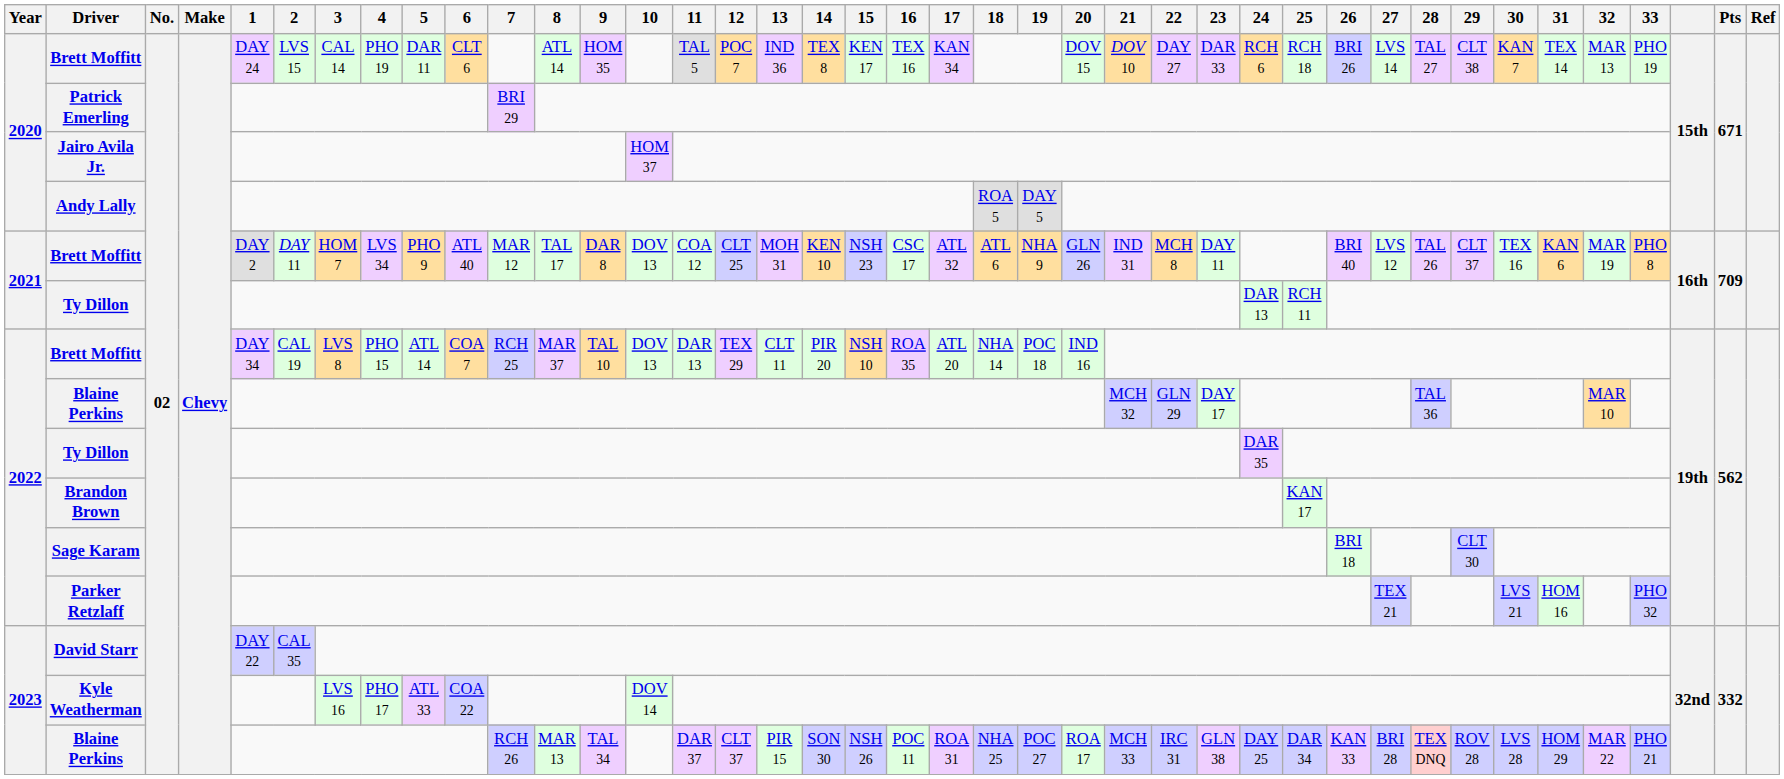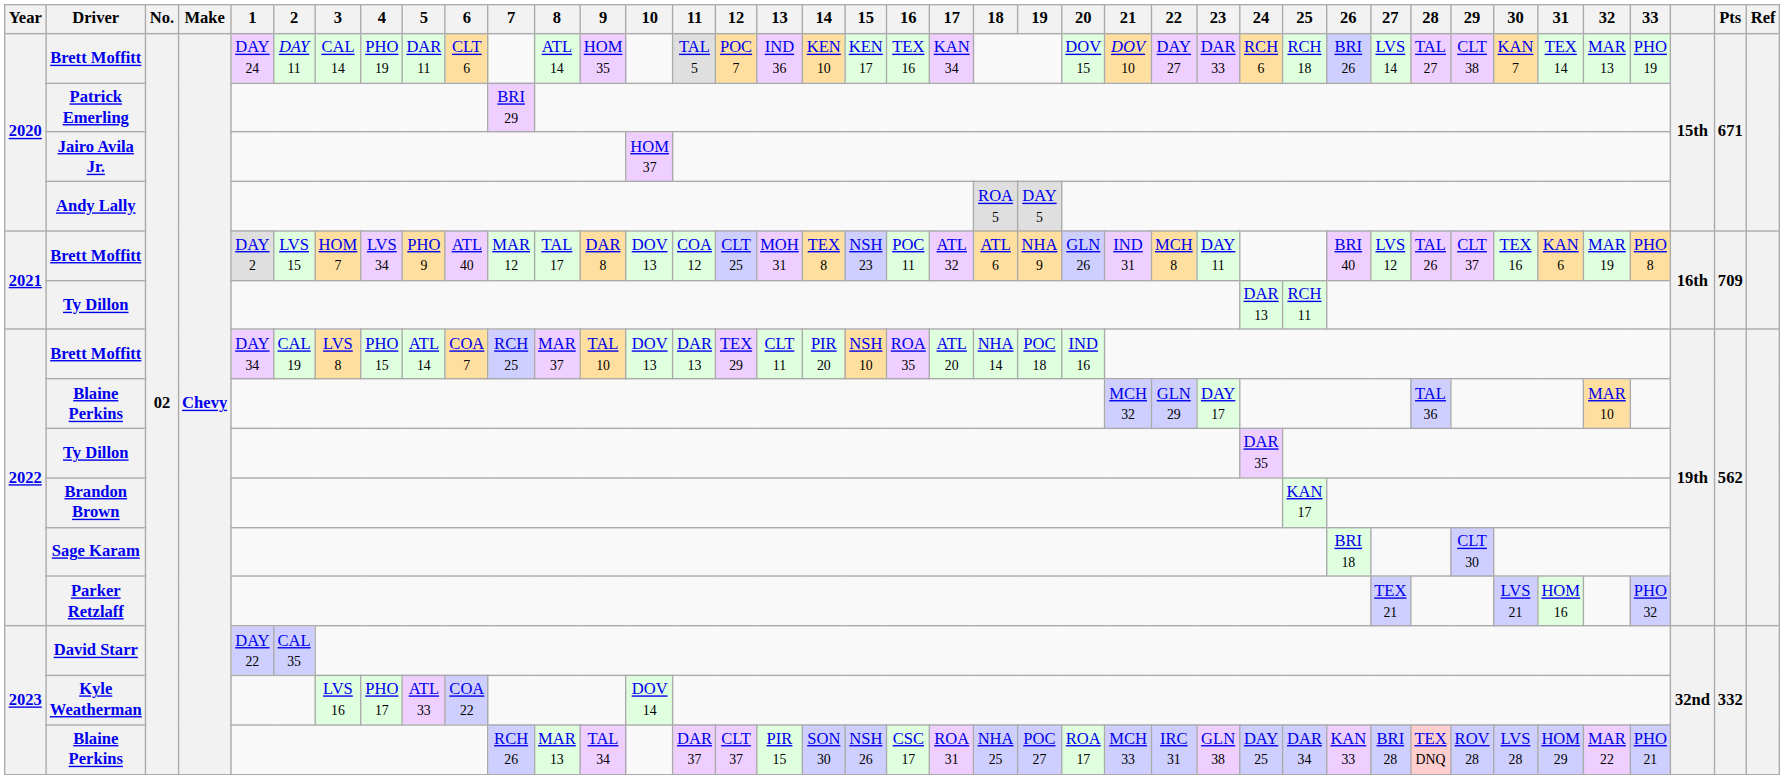 <table class="wikitable" style="text-align:center; font-size:75%">
 <tr>
 <th>Year</th>
 <th>Driver</th>
 <th>No.</th>
 <th>Make</th>
 <th>1</th>
 <th>2</th>
 <th>3</th>
 <th>4</th>
 <th>5</th>
 <th>6</th>
 <th>7</th>
 <th>8</th>
 <th>9</th>
 <th>10</th>
 <th>11</th>
 <th>12</th>
 <th>13</th>
 <th>14</th>
 <th>15</th>
 <th>16</th>
 <th>17</th>
 <th>18</th>
 <th>19</th>
 <th>20</th>
 <th>21</th>
 <th>22</th>
 <th>23</th>
 <th>24</th>
 <th>25</th>
 <th>26</th>
 <th>27</th>
 <th>28</th>
 <th>29</th>
 <th>30</th>
 <th>31</th>
 <th>32</th>
 <th>33</th>
 <th></th>
 <th>Pts</th>
 <th>Ref</th>
 </tr>
 <tr>
 <th rowspan=4><a href='#'>2020</a></th>
 <th><a href='#'>Brett Moffitt</a></th>
 <th rowspan="15">02</th>
 <th rowspan="15"><a href='#'>Chevy</a></th>
 <td style="background:#EFCFFF;"><a href='#'>DAY</a><br><small>24</small></td>
-<td style="background:#DFFFDF;"><a href='#'>LVS</a><br><small>15</small></td>
+<td style="background:#DFFFDF;"><em><a href='#'>DAY</a></em><br><small>11</small></td>
 <td style="background:#DFFFDF;"><a href='#'>CAL</a><br><small>14</small></td>
 <td style="background:#DFFFDF;"><a href='#'>PHO</a><br><small>19</small></td>
 <td style="background:#DFFFDF;"><a href='#'>DAR</a><br><small>11</small></td>
 <td style="background:#FFDF9F;"><a href='#'>CLT</a><br><small>6</small></td>
 <td colspan=1></td>
 <td style="background:#DFFFDF;"><a href='#'>ATL</a><br><small>14</small></td>
 <td style="background:#EFCFFF;"><a href='#'>HOM</a><br><small>35</small></td>
 <td colspan=1></td>
 <td style="background:#DFDFDF;"><a href='#'>TAL</a><br><small>5</small></td>
 <td style="background:#FFDF9F;"><a href='#'>POC</a><br><small>7</small></td>
 <td style="background:#EFCFFF;"><a href='#'>IND</a><br><small>36</small></td>
-<td style="background:#FFDF9F;"><a href='#'>TEX</a><br><small>8</small></td>
+<td style="background:#FFDF9F;"><a href='#'>KEN</a><br><small>10</small></td>
 <td style="background:#DFFFDF;"><a href='#'>KEN</a><br><small>17</small></td>
 <td style="background:#DFFFDF;"><a href='#'>TEX</a><br><small>16</small></td>
 <td style="background:#EFCFFF;"><a href='#'>KAN</a><br><small>34</small></td>
 <td colspan=2></td>
 <td style="background:#DFFFDF;"><a href='#'>DOV</a><br><small>15</small></td>
 <td style="background:#FFDF9F;"><em><a href='#'>DOV</a></em><br><small>10</small></td>
 <td style="background:#EFCFFF;"><a href='#'>DAY</a><br><small>27</small></td>
 <td style="background:#EFCFFF;"><a href='#'>DAR</a><br><small>33</small></td>
 <td style="background:#FFDF9F;"><a href='#'>RCH</a><br><small>6</small></td>
 <td style="background:#DFFFDF;"><a href='#'>RCH</a><br><small>18</small></td>
 <td style="background:#CFCFFF;"><a href='#'>BRI</a><br><small>26</small></td>
 <td style="background:#DFFFDF;"><a href='#'>LVS</a><br><small>14</small></td>
 <td style="background:#EFCFFF;"><a href='#'>TAL</a><br><small>27</small></td>
 <td style="background:#EFCFFF;"><a href='#'>CLT</a><br><small>38</small></td>
 <td style="background:#FFDF9F;"><a href='#'>KAN</a><br><small>7</small></td>
 <td style="background:#DFFFDF;"><a href='#'>TEX</a><br><small>14</small></td>
 <td style="background:#DFFFDF;"><a href='#'>MAR</a><br><small>13</small></td>
 <td style="background:#DFFFDF;"><a href='#'>PHO</a><br><small>19</small></td>
 <th rowspan=4>15th</th>
 <th rowspan=4>671</th>
 <th rowspan=4></th>
 </tr>
 <tr>
 <th><a href='#'>Patrick Emerling</a></th>
 <td colspan=6></td>
 <td style="background:#EFCFFF;"><a href='#'>BRI</a><br><small>29</small></td>
 <td colspan=26></td>
 </tr>
 <tr>
 <th><a href='#'>Jairo Avila Jr.</a></th>
 <td colspan=9></td>
 <td style="background:#EFCFFF;"><a href='#'>HOM</a><br><small>37</small></td>
 <td colspan=23></td>
 </tr>
 <tr>
 <th><a href='#'>Andy Lally</a></th>
 <td colspan=17></td>
 <td style="background:#DFDFDF;"><a href='#'>ROA</a><br><small>5</small></td>
 <td style="background:#DFDFDF;"><a href='#'>DAY</a><br><small>5</small></td>
 <td colspan=14></td>
 </tr>
 <tr>
 <th Rowspan=2><a href='#'>2021</a></th>
 <th><a href='#'>Brett Moffitt</a></th>
 <td style="background:#DFDFDF;"><a href='#'>DAY</a><br><small>2</small></td>
-<td style="background:#DFFFDF;"><em><a href='#'>DAY</a></em><br><small>11</small></td>
+<td style="background:#DFFFDF;"><a href='#'>LVS</a><br><small>15</small></td>
 <td style="background:#FFDF9F;"><a href='#'>HOM</a><br><small>7</small></td>
 <td style="background:#EFCFFF;"><a href='#'>LVS</a><br><small>34</small></td>
 <td style="background:#FFDF9F;"><a href='#'>PHO</a><br><small>9</small></td>
 <td style="background:#EFCFFF;"><a href='#'>ATL</a><br><small>40</small></td>
 <td style="background:#DFFFDF;"><a href='#'>MAR</a><br><small>12</small></td>
 <td style="background:#DFFFDF;"><a href='#'>TAL</a><br><small>17</small></td>
 <td style="background:#FFDF9F;"><a href='#'>DAR</a><br><small>8</small></td>
 <td style="background:#DFFFDF;"><a href='#'>DOV</a><br><small>13</small></td>
 <td style="background:#DFFFDF;"><a href='#'>COA</a><br><small>12</small></td>
 <td style="background:#CFCFFF;"><a href='#'>CLT</a><br><small>25</small></td>
 <td style="background:#EFCFFF;"><a href='#'>MOH</a><br><small>31</small></td>
-<td style="background:#FFDF9F;"><a href='#'>KEN</a><br><small>10</small></td>
+<td style="background:#FFDF9F;"><a href='#'>TEX</a><br><small>8</small></td>
 <td style="background:#CFCFFF;"><a href='#'>NSH</a><br><small>23</small></td>
-<td style="background:#DFFFDF;"><a href='#'>CSC</a><br><small>17</small></td>
+<td style="background:#DFFFDF;"><a href='#'>POC</a><br><small>11</small></td>
 <td style="background:#EFCFFF;"><a href='#'>ATL</a><br><small>32</small></td>
 <td style="background:#FFDF9F;"><a href='#'>ATL</a><br><small>6</small></td>
 <td style="background:#FFDF9F;"><a href='#'>NHA</a><br><small>9</small></td>
 <td style="background:#CFCFFF;"><a href='#'>GLN</a><br><small>26</small></td>
 <td style="background:#EFCFFF;"><a href='#'>IND</a><br><small>31</small></td>
 <td style="background:#FFDF9F;"><a href='#'>MCH</a><br><small>8</small></td>
 <td style="background:#DFFFDF;"><a href='#'>DAY</a><br><small>11</small></td>
 <td colspan=2></td>
 <td style="background:#EFCFFF;"><a href='#'>BRI</a><br><small>40</small></td>
 <td style="background:#DFFFDF;"><a href='#'>LVS</a><br><small>12</small></td>
 <td style="background:#EFCFFF;"><a href='#'>TAL</a><br><small>26</small></td>
 <td style="background:#EFCFFF;"><a href='#'>CLT</a><br><small>37</small></td>
 <td style="background:#DFFFDF;"><a href='#'>TEX</a><br><small>16</small></td>
 <td style="background:#FFDF9F;"><a href='#'>KAN</a><br><small>6</small></td>
 <td style="background:#DFFFDF;"><a href='#'>MAR</a><br><small>19</small></td>
 <td style="background:#FFDF9F;"><a href='#'>PHO</a><br><small>8</small></td>
 <th Rowspan=2>16th</th>
 <th Rowspan=2>709</th>
 <th Rowspan=2></th>
 </tr>
 <tr>
 <th><a href='#'>Ty Dillon</a></th>
 <td colspan=23></td>
 <td style="background:#DFFFDF;"><a href='#'>DAR</a><br><small>13</small></td>
 <td style="background:#DFFFDF;"><a href='#'>RCH</a><br><small>11</small></td>
 <td colspan=8></td>
 </tr>
 <tr>
 <th rowspan="6"><a href='#'>2022</a></th>
 <th><a href='#'>Brett Moffitt</a></th>
 <td style="background:#EFCFFF;"><a href='#'>DAY</a><br><small>34</small></td>
 <td style="background:#DFFFDF;"><a href='#'>CAL</a><br><small>19</small></td>
 <td style="background:#FFDF9F;"><a href='#'>LVS</a><br><small>8</small></td>
 <td style="background:#DFFFDF;"><a href='#'>PHO</a><br><small>15</small></td>
 <td style="background:#DFFFDF;"><a href='#'>ATL</a><br><small>14</small></td>
 <td style="background:#FFDF9F;"><a href='#'>COA</a><br><small>7</small></td>
 <td style="background:#CFCFFF;"><a href='#'>RCH</a><br><small>25</small></td>
 <td style="background:#EFCFFF;"><a href='#'>MAR</a><br><small>37</small></td>
 <td style="background:#FFDF9F;"><a href='#'>TAL</a><br><small>10</small></td>
 <td style="background:#DFFFDF;"><a href='#'>DOV</a><br><small>13</small></td>
 <td style="background:#DFFFDF;"><a href='#'>DAR</a><br><small>13</small></td>
 <td style="background:#EFCFFF;"><a href='#'>TEX</a><br><small>29</small></td>
 <td style="background:#DFFFDF;"><a href='#'>CLT</a><br><small>11</small></td>
 <td style="background:#DFFFDF;"><a href='#'>PIR</a><br><small>20</small></td>
 <td style="background:#FFDF9F;"><a href='#'>NSH</a><br><small>10</small></td>
 <td style="background:#EFCFFF;"><a href='#'>ROA</a><br><small>35</small></td>
 <td style="background:#DFFFDF;"><a href='#'>ATL</a><br><small>20</small></td>
 <td style="background:#DFFFDF;"><a href='#'>NHA</a><br><small>14</small></td>
 <td style="background:#DFFFDF;"><a href='#'>POC</a><br><small>18</small></td>
 <td style="background:#DFFFDF;"><a href='#'>IND</a><br><small>16</small></td>
 <td colspan="13"></td>
 <th rowspan="6">19th</th>
 <th rowspan="6">562</th>
 <th rowspan="6"></th>
 </tr>
 <tr>
 <th><a href='#'>Blaine Perkins</a></th>
 <td colspan="20"></td>
 <td style="background:#CFCFFF;"><a href='#'>MCH</a> <br><small>32</small></td>
 <td style="background:#CFCFFF;"><a href='#'>GLN</a> <br><small>29</small></td>
 <td style="background:#DFFFDF;"><a href='#'>DAY</a><br><small>17</small></td>
 <td colspan="4"></td>
 <td style="background:#CFCFFF;"><a href='#'>TAL</a><br><small>36</small></td>
 <td colspan="3"></td>
 <td style="background:#FFDF9F;"><a href='#'>MAR</a><br><small>10</small></td>
 <td></td>
 </tr>
 <tr>
 <th><a href='#'>Ty Dillon</a></th>
 <td colspan="23"></td>
 <td style="background:#EFCFFF;"><a href='#'>DAR</a><br><small>35</small></td>
 <td colspan="9"></td>
 </tr>
 <tr>
 <th><a href='#'>Brandon Brown</a></th>
 <td colspan="24"></td>
 <td style="background:#DFFFDF;"><a href='#'>KAN</a> <br><small>17</small></td>
 <td colspan="8"></td>
 </tr>
 <tr>
 <th><a href='#'>Sage Karam</a></th>
 <td colspan="25"></td>
 <td style="background:#DFFFDF;"><a href='#'>BRI</a><br><small>18</small></td>
 <td colspan="2"></td>
 <td style="background:#CFCFFF;"><a href='#'>CLT</a><br><small>30</small></td>
 <td colspan="4"></td>
 </tr>
 <tr>
 <th><a href='#'>Parker Retzlaff</a></th>
 <td colspan="26"></td>
 <td style="background:#CFCFFF;"><a href='#'>TEX</a><br><small>21</small></td>
 <td colspan="2"></td>
 <td style="background:#CFCFFF;"><a href='#'>LVS</a><br><small>21</small></td>
 <td style="background:#DFFFDF;"><a href='#'>HOM</a><br><small>16</small></td>
 <td></td>
 <td style="background:#CFCFFF;"><a href='#'>PHO</a><br><small>32</small></td>
 </tr>
 <tr>
 <th rowspan="3"><a href='#'>2023</a></th>
 <th><a href='#'>David Starr</a></th>
 <td style="background:#CFCFFF;"><a href='#'>DAY</a><br><small>22</small></td>
 <td style="background:#CFCFFF;"><a href='#'>CAL</a><br><small>35</small></td>
 <td colspan="31"></td>
 <th rowspan="3">32nd</th>
 <th rowspan="3">332</th>
 <th rowspan="3"></th>
 </tr>
 <tr>
 <th><a href='#'>Kyle Weatherman</a></th>
 <td colspan="2"></td>
 <td style="background:#DFFFDF;"><a href='#'>LVS</a><br><small>16</small></td>
 <td style="background:#DFFFDF;"><a href='#'>PHO</a><br><small>17</small></td>
 <td style="background:#EFCFFF;"><a href='#'>ATL</a><br><small>33</small></td>
 <td style="background:#CFCFFF;"><a href='#'>COA</a><br><small>22</small></td>
 <td colspan="3"></td>
 <td style="background:#DFFFDF;"><a href='#'>DOV</a><br><small>14</small></td>
 <td colspan="23"></td>
 </tr>
 <tr>
 <th><a href='#'>Blaine Perkins</a></th>
 <td colspan="6"></td>
 <td style="background:#CFCFFF;"><a href='#'>RCH</a><br><small>26</small></td>
 <td style="background:#DFFFDF;"><a href='#'>MAR</a><br><small>13</small></td>
 <td style="background:#EFCFFF;"><a href='#'>TAL</a><br><small>34</small></td>
 <td></td>
 <td style="background:#EFCFFF;"><a href='#'>DAR</a><br><small>37</small></td>
 <td style="background:#EFCFFF;"><a href='#'>CLT</a><br><small>37</small></td>
 <td style="background:#DFFFDF;"><a href='#'>PIR</a><br><small>15</small></td>
 <td style="background:#CFCFFF;"><a href='#'>SON</a><br><small>30</small></td>
 <td style="background:#CFCFFF;"><a href='#'>NSH</a><br><small>26</small></td>
-<td style="background:#DFFFDF;"><a href='#'>POC</a><br><small>11</small></td>
+<td style="background:#DFFFDF;"><a href='#'>CSC</a><br><small>17</small></td>
 <td style="background:#EFCFFF;"><a href='#'>ROA</a><br><small>31</small></td>
 <td style="background:#CFCFFF;"><a href='#'>NHA</a><br><small>25</small></td>
 <td style="background:#CFCFFF;"><a href='#'>POC</a><br><small>27</small></td>
 <td style="background:#DFFFDF;"><a href='#'>ROA</a><br><small>17</small></td>
 <td style="background:#CFCFFF;"><a href='#'>MCH</a><br><small>33</small></td>
 <td style="background:#CFCFFF;"><a href='#'>IRC</a><br><small>31</small></td>
 <td style="background:#EFCFFF;"><a href='#'>GLN</a><br><small>38</small></td>
 <td style="background:#CFCFFF;"><a href='#'>DAY</a><br><small>25</small></td>
 <td style="background:#CFCFFF;"><a href='#'>DAR</a><br><small>34</small></td>
 <td style="background:#EFCFFF;"><a href='#'>KAN</a><br><small>33</small></td>
 <td style="background:#CFCFFF;"><a href='#'>BRI</a><br><small>28</small></td>
 <td style="background:#FFCFCF;"><a href='#'>TEX</a><br><small>DNQ</small></td>
 <td style="background:#CFCFFF;"><a href='#'>ROV</a><br><small>28</small></td>
 <td style="background:#CFCFFF;"><a href='#'>LVS</a><br><small>28</small></td>
 <td style="background:#CFCFFF;"><a href='#'>HOM</a><br><small>29</small></td>
 <td style="background:#EFCFFF;"><a href='#'>MAR</a><br><small>22</small></td>
 <td style="background:#CFCFFF;"><a href='#'>PHO</a><br><small>21</small></td>
 </tr>
 <tr>
 </tr>
 </table>
